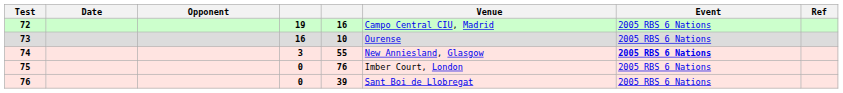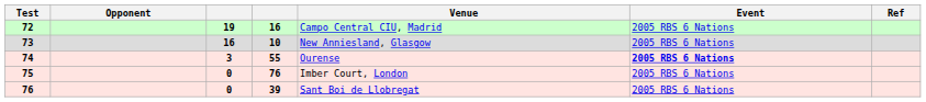 <table class="wikitable sortable" style="width:100%">
 <tr>
 <th style="width:5%">Test</th>
-<th style="width:11%">Date</th>
 <th style="width:17%">Opponent</th>
 <th style="width:5%"></th>
 <th style="width:5%"></th>
 <th>Venue</th>
 <th>Event</th>
 <th>Ref</th>
 </tr>
 <tr bgcolor="#ccffcc">
 <td align="center"><strong>72</strong></td>
 <td></td>
-<td></td>
 <td align="center"><strong>19</strong></td>
 <td align="center"><strong>16</strong></td>
 <td><a href='#'>Campo Central CIU</a>, <a href='#'>Madrid</a></td>
 <td><a href='#'>2005 RBS 6 Nations</a></td>
 <td></td>
 </tr>
 <tr bgcolor="DCDCDC">
 <td align="center"><strong>73</strong></td>
 <td></td>
-<td></td>
 <td align="center"><strong>16</strong></td>
 <td align="center"><strong>10</strong></td>
-<td><a href='#'>Ourense</a></td>
+<td><a href='#'>New Anniesland</a>, <a href='#'>Glasgow</a></td>
 <td><a href='#'>2005 RBS 6 Nations</a></td>
 <td></td>
 </tr>
 <tr bgcolor="FFE4E1">
 <td align="center"><strong>74</strong></td>
 <td></td>
-<td></td>
 <td align="center"><strong>3</strong></td>
 <td align="center"><strong>55</strong></td>
-<td><a href='#'>New Anniesland</a>, <a href='#'>Glasgow</a></td>
+<td><a href='#'>Ourense</a></td>
 <td><strong><a href='#'>2005 RBS 6 Nations</a></strong></td>
 <td></td>
 </tr>
 <tr bgcolor="FFE4E1">
 <td align="center"><strong>75</strong></td>
-<td></td>
 <td></td>
 <td align="center"><strong>0</strong></td>
 <td align="center"><strong>76</strong></td>
 <td>Imber Court, <a href='#'>London</a></td>
 <td><a href='#'>2005 RBS 6 Nations</a></td>
 <td></td>
 </tr>
 <tr bgcolor="FFE4E1">
 <td align="center"><strong>76</strong></td>
 <td></td>
-<td></td>
 <td align="center"><strong>0</strong></td>
 <td align="center"><strong>39</strong></td>
 <td><a href='#'>Sant Boi de Llobregat</a></td>
 <td><a href='#'>2005 RBS 6 Nations</a></td>
 <td></td>
 </tr>
 </table>
